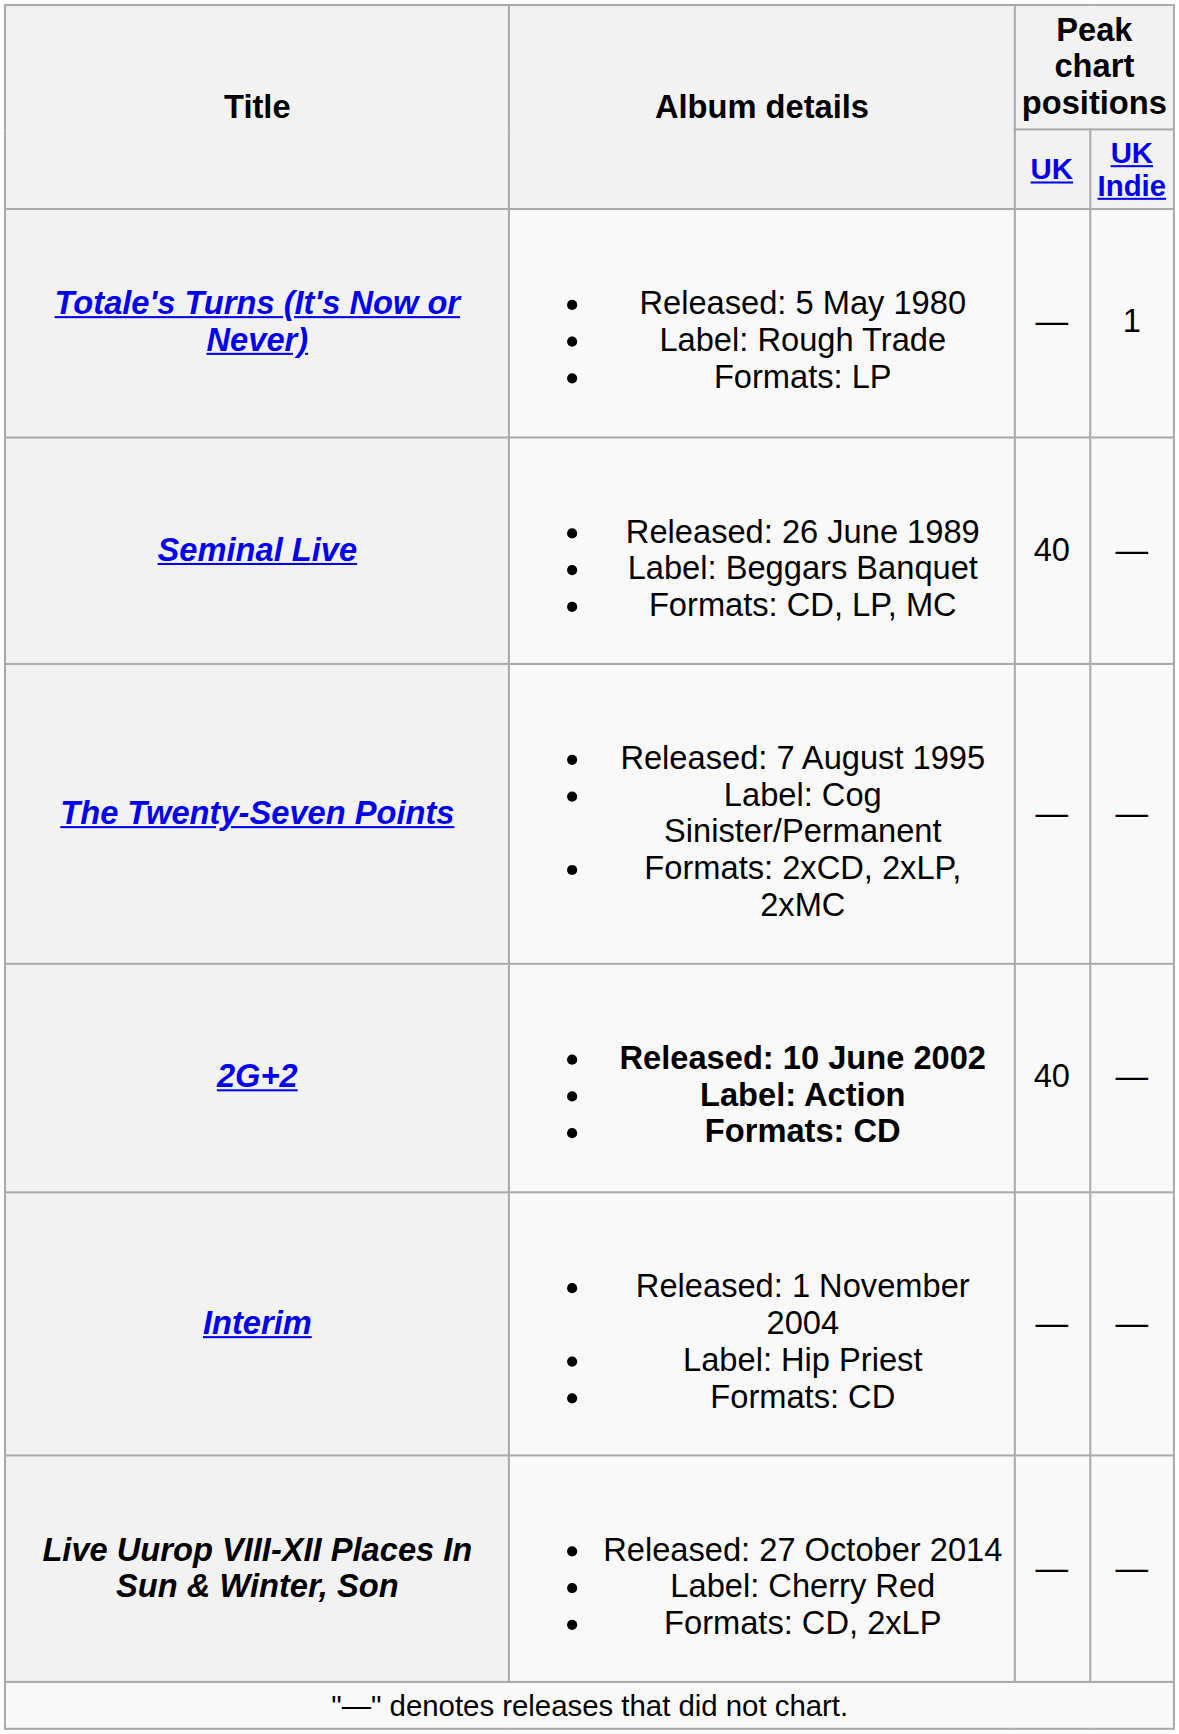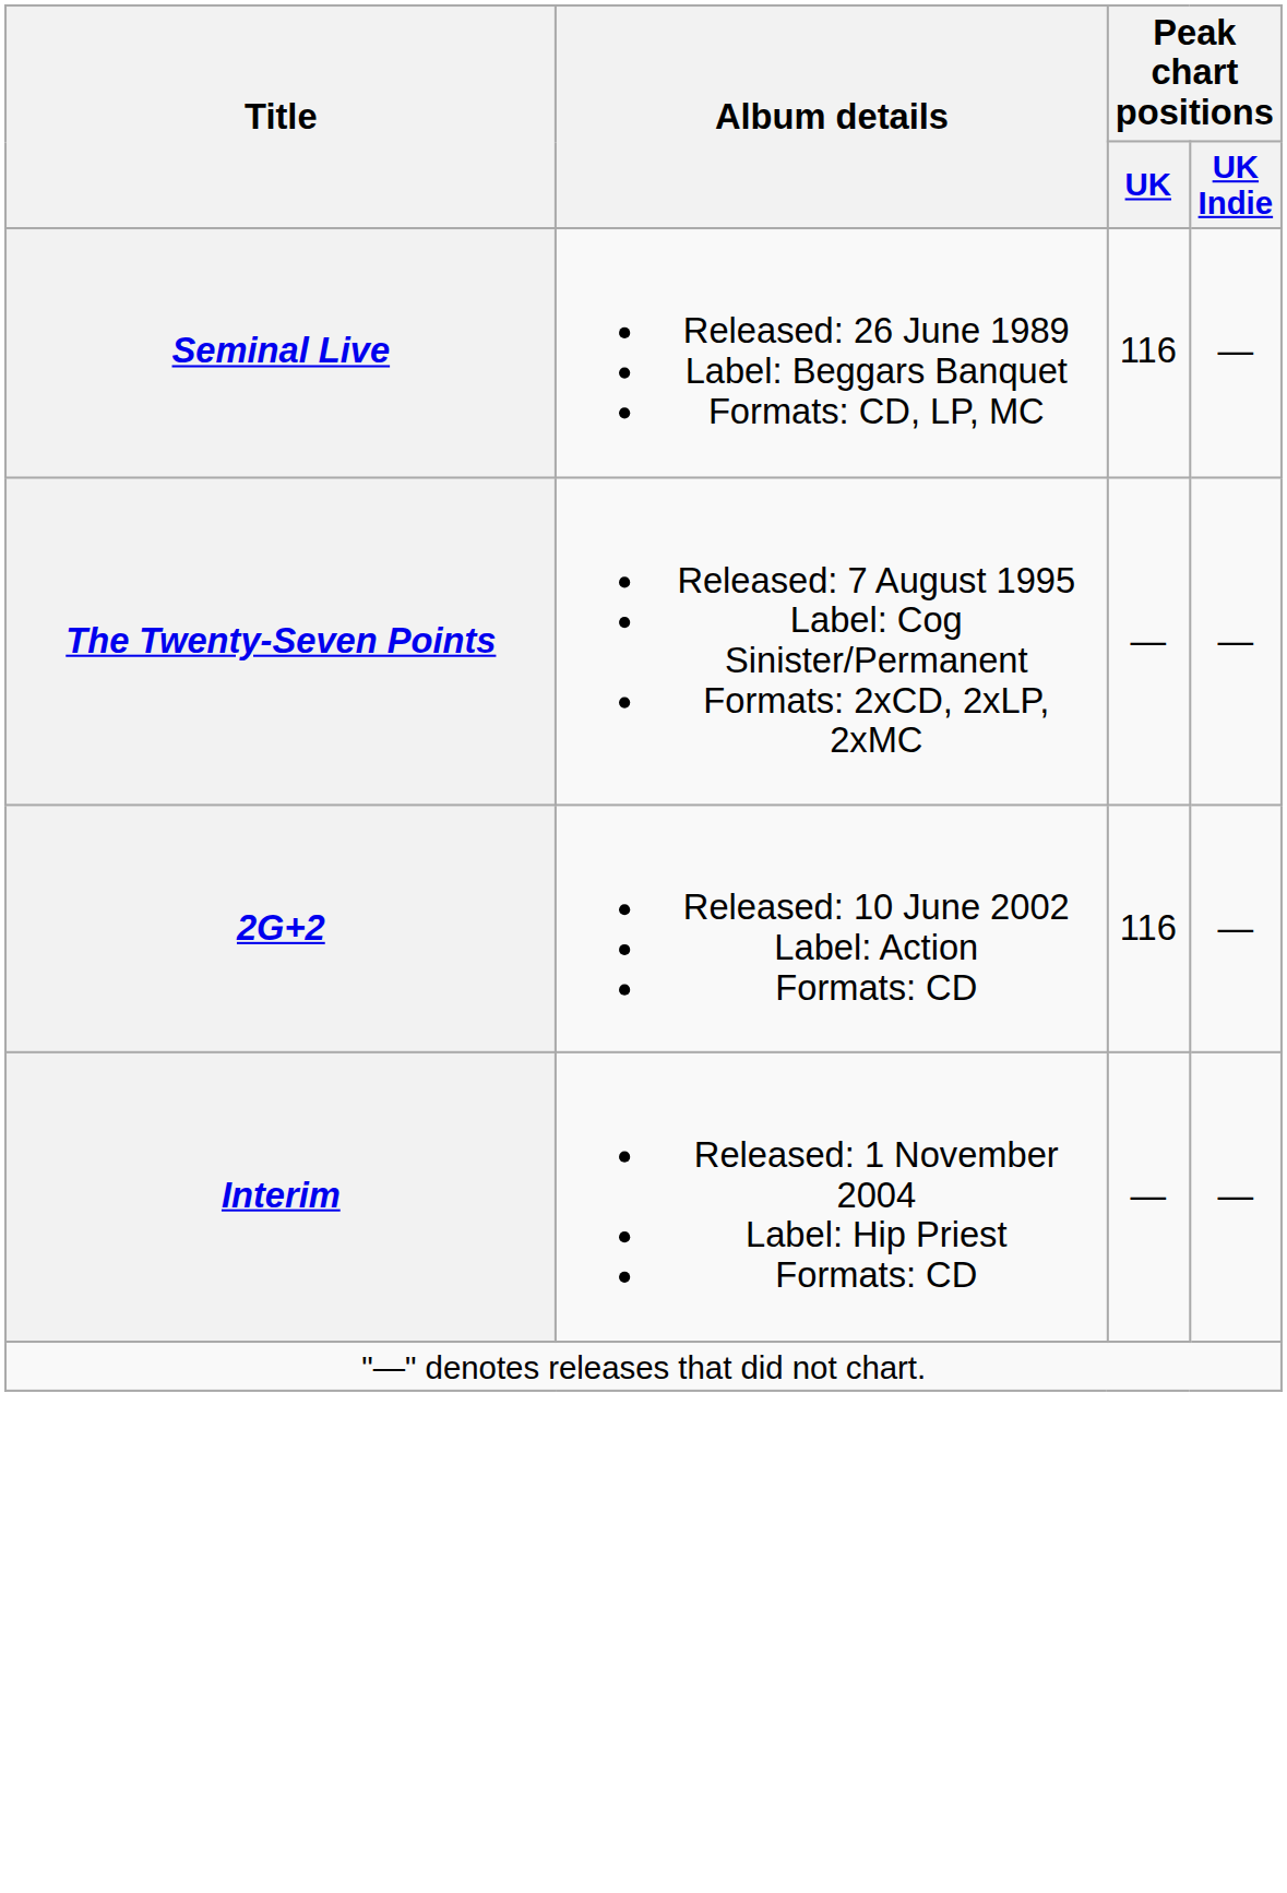 <table class="wikitable plainrowheaders" style="text-align:center;">
 <tr>
 <th rowspan="2" scope="col" style="width:15em;">Title</th>
 <th rowspan="2" scope="col" style="width:15em;">Album details</th>
 <th colspan="2">Peak chart positions</th>
 </tr>
 <tr>
 <th scope="col" style="width:2em;font-size:90%;"><a href='#'>UK</a><br></th>
 <th scope="col" style="width:2em;font-size:90%;"><a href='#'>UK Indie</a><br></th>
 </tr>
 <tr>
-<th scope="row"><em><a href='#'>Totale's Turns (It's Now or Never)</a></em></th>
-<td><br><ul><li>Released: 5 May 1980</li><li>Label: Rough Trade</li><li>Formats: LP</li></ul></td>
-<td>—</td>
-<td>1</td>
-</tr>
-<tr>
 <th scope="row"><em><a href='#'>Seminal Live</a></em></th>
 <td><br><ul><li>Released: 26 June 1989</li><li>Label: Beggars Banquet</li><li>Formats: CD, LP, MC</li></ul></td>
-<td>40</td>
+<td>116</td>
 <td>—</td>
 </tr>
 <tr>
 <th scope="row"><em><a href='#'>The Twenty-Seven Points</a></em></th>
 <td><br><ul><li>Released: 7 August 1995</li><li>Label: Cog Sinister/Permanent</li><li>Formats: 2xCD, 2xLP, 2xMC</li></ul></td>
 <td>—</td>
 <td>—</td>
 </tr>
 <tr>
 <th scope="row"><em><a href='#'>2G+2</a></em></th>
-<td><strong><br><ul><li>Released: 10 June 2002</li><li>Label: Action</li><li>Formats: CD</li></ul></strong></td>
-<td>40</td>
+<td><br><ul><li>Released: 10 June 2002</li><li>Label: Action</li><li>Formats: CD</li></ul></td>
+<td>116</td>
 <td>—</td>
 </tr>
 <tr>
 <th scope="row"><em><a href='#'>Interim</a></em></th>
 <td><br><ul><li>Released: 1 November 2004</li><li>Label: Hip Priest</li><li>Formats: CD</li></ul></td>
 <td>—</td>
 <td>—</td>
 </tr>
 <tr>
-<th scope="row"><em>Live Uurop VIII-XII Places In Sun & Winter, Son</em></th>
-<td><br><ul><li>Released: 27 October 2014</li><li>Label: Cherry Red</li><li>Formats: CD, 2xLP</li></ul></td>
-<td>—</td>
-<td>—</td>
-</tr>
-<tr>
 <td colspan="4" style="font-size:90%">"—" denotes releases that did not chart.</td>
 </tr>
 </table>
